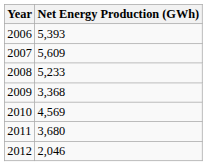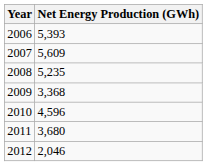 <table class="wikitable sortable">
 <tr>
 <th>Year</th>
 <th>Net Energy Production (GWh)</th>
 </tr>
 <tr>
 <td>2006</td>
 <td>5,393</td>
 </tr>
 <tr>
 <td>2007</td>
 <td>5,609</td>
 </tr>
 <tr>
 <td>2008</td>
-<td>5,233</td>
+<td>5,235</td>
 </tr>
 <tr>
 <td>2009</td>
 <td>3,368</td>
 </tr>
 <tr>
 <td>2010</td>
-<td>4,569</td>
+<td>4,596</td>
 </tr>
 <tr>
 <td>2011</td>
 <td>3,680</td>
 </tr>
 <tr>
 <td>2012</td>
 <td>2,046</td>
 </tr>
 </table>
